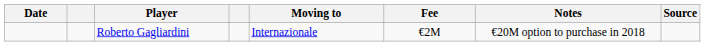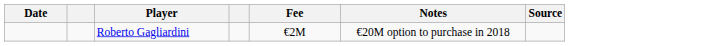 <table class="wikitable sortable">
 <tr>
 <th style="width:80px;">Date</th>
 <th style="width:30px;"></th>
 <th style="width:180px;">Player</th>
 <th style="width:20px;"></th>
-<th style="width:180px;">Moving to</th>
 <th style="width:120px;" class="unsortable">Fee</th>
 <th style="width:250px;" class="unsortable">Notes</th>
 <th style="width:20px;">Source</th>
 </tr>
 <tr>
 <td></td>
 <td align=center></td>
 <td> <a href='#'>Roberto Gagliardini</a></td>
 <td align=center></td>
-<td> <a href='#'>Internazionale</a></td>
 <td align=center>€2M</td>
 <td align=center>€20M option to purchase in 2018</td>
 <td></td>
 </tr>
 </table>
